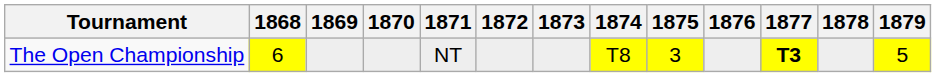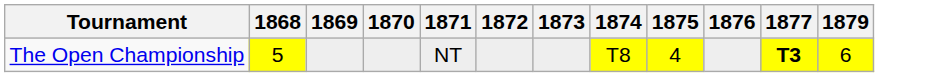 <table class="wikitable" style="font-size:95%;text-align:center;">
 <tr>
 <th>Tournament</th>
 <th>1868</th>
 <th>1869</th>
 <th>1870</th>
 <th>1871</th>
 <th>1872</th>
 <th>1873</th>
 <th>1874</th>
 <th>1875</th>
 <th>1876</th>
 <th>1877</th>
-<th>1878</th>
 <th>1879</th>
 </tr>
 <tr>
 <td align=left><a href='#'>The Open Championship</a></td>
-<td style="background:yellow;">6</td>
+<td style="background:yellow;">5</td>
 <td style="background:#eeeeee;"></td>
 <td style="background:#eeeeee;"></td>
 <td style="background:#eeeeee;">NT</td>
 <td style="background:#eeeeee;"></td>
 <td style="background:#eeeeee;"></td>
 <td style="background:yellow;">T8</td>
-<td style="background:yellow;">3</td>
+<td style="background:yellow;">4</td>
 <td style="background:#eeeeee;"></td>
 <td style="background:yellow;"><strong>T3</strong></td>
-<td style="background:#eeeeee;"></td>
-<td style="background:yellow;">5</td>
+<td style="background:yellow;">6</td>
 </tr>
 </table>
